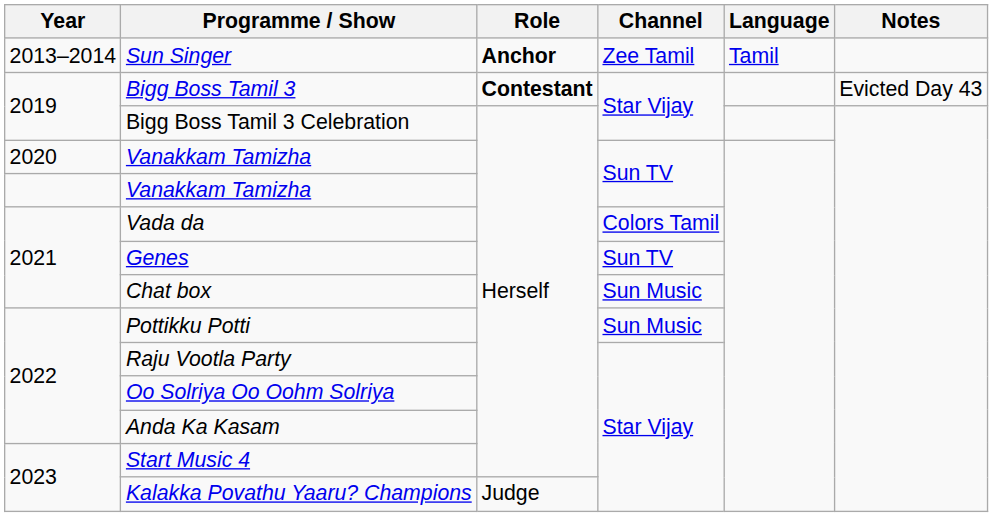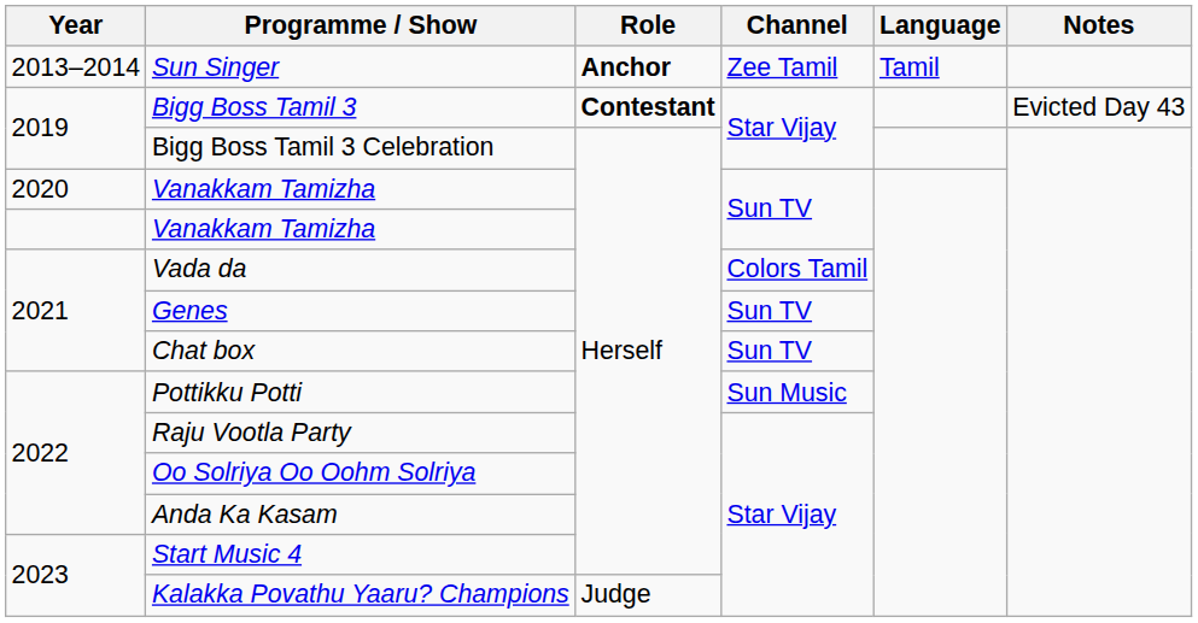 <table class="wikitable">
 <tr>
 <th>Year</th>
 <th>Programme / Show</th>
 <th>Role</th>
 <th>Channel</th>
 <th>Language</th>
 <th>Notes</th>
 </tr>
 <tr>
 <td>2013–2014</td>
 <td><em><a href='#'>Sun Singer</a></em></td>
 <td><strong>Anchor</strong></td>
 <td><a href='#'>Zee Tamil</a></td>
 <td><a href='#'>Tamil</a></td>
 </tr>
 <tr>
 <td rowspan="2">2019</td>
 <td><em><a href='#'>Bigg Boss Tamil 3</a></em></td>
 <td><strong>Contestant</strong></td>
 <td rowspan="2"><a href='#'>Star Vijay</a></td>
 <td></td>
 <td>Evicted  Day 43</td>
 </tr>
 <tr>
 <td>Bigg Boss Tamil 3 Celebration</td>
 <td rowspan="11">Herself</td>
 <td></td>
 <td rowspan="12"></td>
 </tr>
 <tr>
 <td>2020</td>
 <td><em><a href='#'>Vanakkam Tamizha</a></em></td>
 <td rowspan="2"><a href='#'>Sun TV</a></td>
 <td rowspan="11"></td>
 </tr>
 <tr>
 <td></td>
 <td><em><a href='#'>Vanakkam Tamizha</a></em></td>
 </tr>
 <tr>
 <td rowspan="3">2021</td>
 <td><em>Vada da</em></td>
 <td><a href='#'>Colors Tamil</a></td>
 </tr>
 <tr>
 <td><em><a href='#'>Genes</a></em></td>
 <td><a href='#'>Sun TV</a></td>
 </tr>
 <tr>
 <td><em>Chat box</em></td>
-<td><a href='#'>Sun Music</a></td>
+<td><a href='#'>Sun TV</a></td>
 </tr>
 <tr>
 <td rowspan="4">2022</td>
 <td><em>Pottikku Potti</em></td>
 <td><a href='#'>Sun Music</a></td>
 </tr>
 <tr>
 <td><em>Raju Vootla Party</em></td>
 <td rowspan="5"><a href='#'>Star Vijay</a></td>
 </tr>
 <tr>
 <td><em><a href='#'>Oo Solriya Oo Oohm Solriya</a></em></td>
 </tr>
 <tr>
 <td><em>Anda Ka Kasam</em></td>
 </tr>
 <tr>
 <td rowspan="2">2023</td>
 <td><em><a href='#'>Start Music 4</a></em></td>
 </tr>
 <tr>
 <td><em><a href='#'>Kalakka Povathu Yaaru? Champions</a></em></td>
 <td>Judge</td>
 </tr>
 </table>
